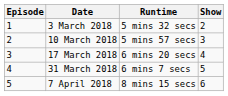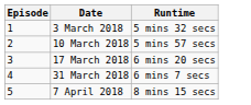 <table class="wikitable">
 <tr>
 <th>Episode</th>
 <th>Date</th>
 <th>Runtime</th>
-<th>Show</th>
 </tr>
 <tr>
 <td>1</td>
 <td>3 March 2018</td>
 <td>5 mins 32 secs</td>
-<td>2</td>
 </tr>
 <tr>
 <td>2</td>
 <td>10 March 2018</td>
 <td>5 mins 57 secs</td>
-<td>3</td>
 </tr>
 <tr>
 <td>3</td>
 <td>17 March 2018</td>
 <td>6 mins 20 secs</td>
-<td>4</td>
 </tr>
 <tr>
 <td>4</td>
 <td>31 March 2018</td>
 <td>6 mins 7 secs</td>
-<td>5</td>
 </tr>
 <tr>
 <td>5</td>
 <td>7 April 2018</td>
 <td>8 mins 15 secs</td>
-<td>6</td>
 </tr>
 </table>
